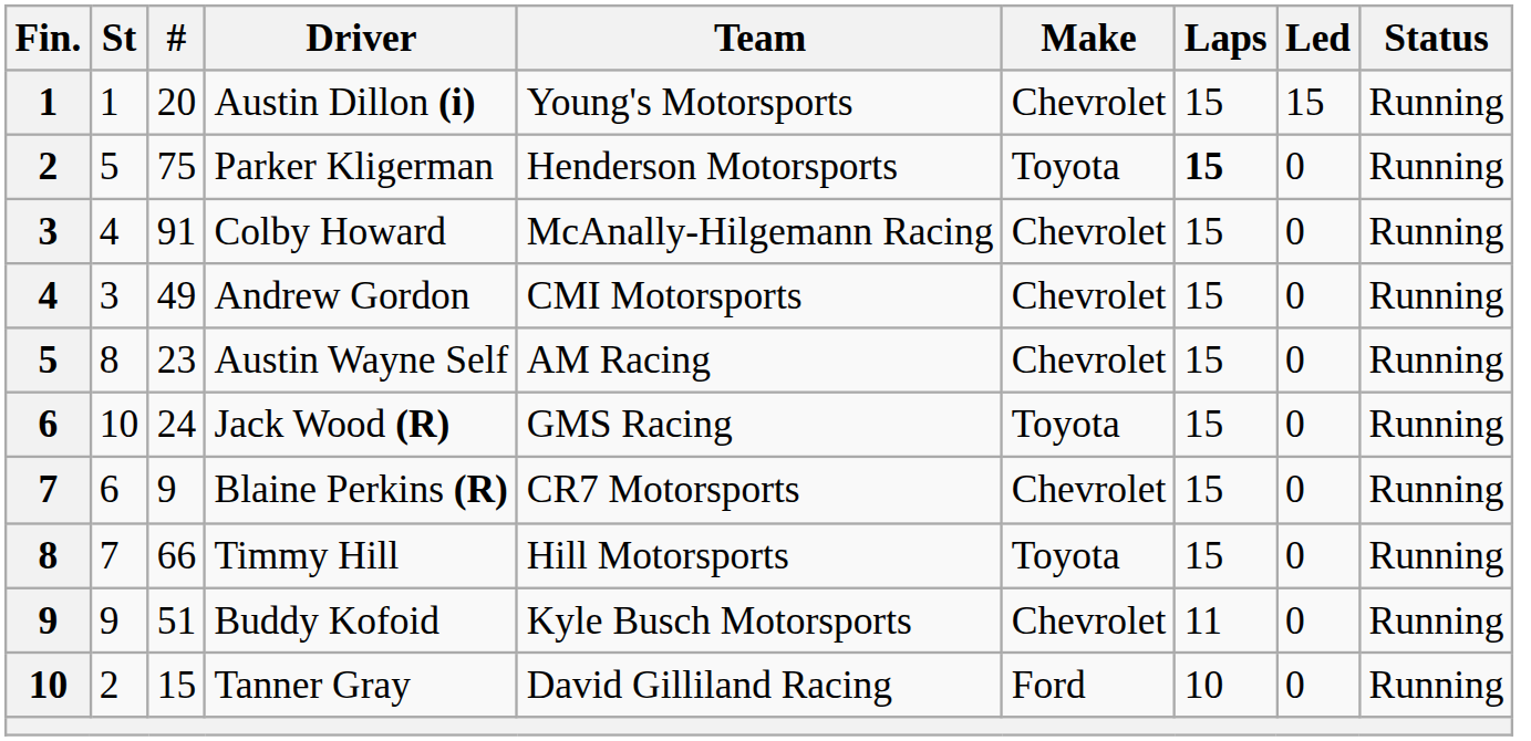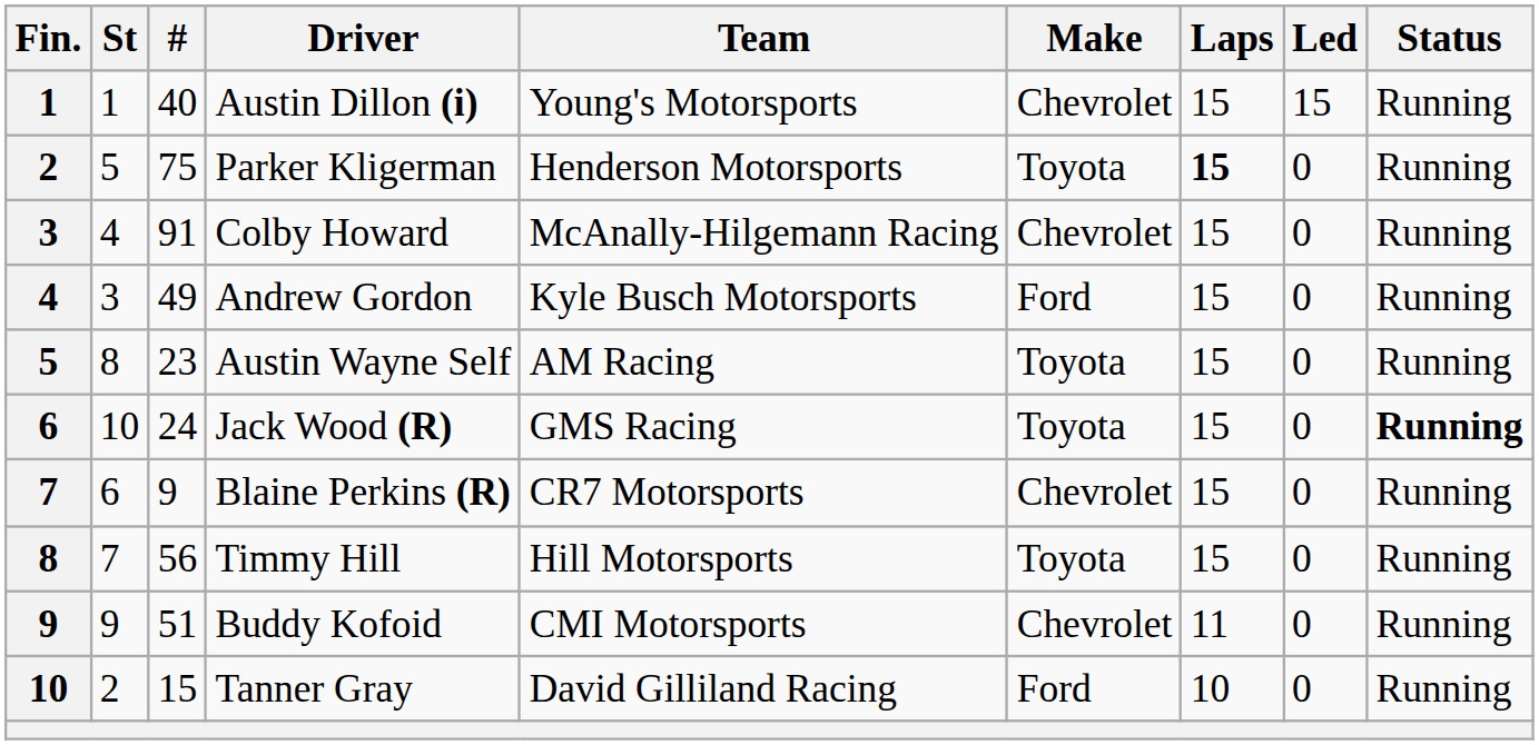 <table class="wikitable" style="font-size:95%">
 <tr>
 <th>Fin.</th>
 <th>St</th>
 <th>#</th>
 <th>Driver</th>
 <th>Team</th>
 <th>Make</th>
 <th>Laps</th>
 <th>Led</th>
 <th>Status</th>
 </tr>
 <tr>
 <th>1</th>
 <td>1</td>
-<td>20</td>
+<td>40</td>
 <td>Austin Dillon <strong>(i)</strong></td>
 <td>Young's Motorsports</td>
 <td>Chevrolet</td>
 <td>15</td>
 <td>15</td>
 <td>Running</td>
 </tr>
 <tr>
 <th>2</th>
 <td>5</td>
 <td>75</td>
 <td>Parker Kligerman</td>
 <td>Henderson Motorsports</td>
 <td>Toyota</td>
 <td><strong>15</strong></td>
 <td>0</td>
 <td>Running</td>
 </tr>
 <tr>
 <th>3</th>
 <td>4</td>
 <td>91</td>
 <td>Colby Howard</td>
 <td>McAnally-Hilgemann Racing</td>
 <td>Chevrolet</td>
 <td>15</td>
 <td>0</td>
 <td>Running</td>
 </tr>
 <tr>
 <th>4</th>
 <td>3</td>
 <td>49</td>
 <td>Andrew Gordon</td>
-<td>CMI Motorsports</td>
-<td>Chevrolet</td>
+<td>Kyle Busch Motorsports</td>
+<td>Ford</td>
 <td>15</td>
 <td>0</td>
 <td>Running</td>
 </tr>
 <tr>
 <th>5</th>
 <td>8</td>
 <td>23</td>
 <td>Austin Wayne Self</td>
 <td>AM Racing</td>
-<td>Chevrolet</td>
+<td>Toyota</td>
 <td>15</td>
 <td>0</td>
 <td>Running</td>
 </tr>
 <tr>
 <th>6</th>
 <td>10</td>
 <td>24</td>
 <td>Jack Wood <strong>(R)</strong></td>
 <td>GMS Racing</td>
 <td>Toyota</td>
 <td>15</td>
 <td>0</td>
-<td>Running</td>
+<td><strong>Running</strong></td>
 </tr>
 <tr>
 <th>7</th>
 <td>6</td>
 <td>9</td>
 <td>Blaine Perkins <strong>(R)</strong></td>
 <td>CR7 Motorsports</td>
 <td>Chevrolet</td>
 <td>15</td>
 <td>0</td>
 <td>Running</td>
 </tr>
 <tr>
 <th>8</th>
 <td>7</td>
-<td>66</td>
+<td>56</td>
 <td>Timmy Hill</td>
 <td>Hill Motorsports</td>
 <td>Toyota</td>
 <td>15</td>
 <td>0</td>
 <td>Running</td>
 </tr>
 <tr>
 <th>9</th>
 <td>9</td>
 <td>51</td>
 <td>Buddy Kofoid</td>
-<td>Kyle Busch Motorsports</td>
+<td>CMI Motorsports</td>
 <td>Chevrolet</td>
 <td>11</td>
 <td>0</td>
 <td>Running</td>
 </tr>
 <tr>
 <th>10</th>
 <td>2</td>
 <td>15</td>
 <td>Tanner Gray</td>
 <td>David Gilliland Racing</td>
 <td>Ford</td>
 <td>10</td>
 <td>0</td>
 <td>Running</td>
 </tr>
 <tr>
 <th colspan="9"></th>
 </tr>
 </table>
